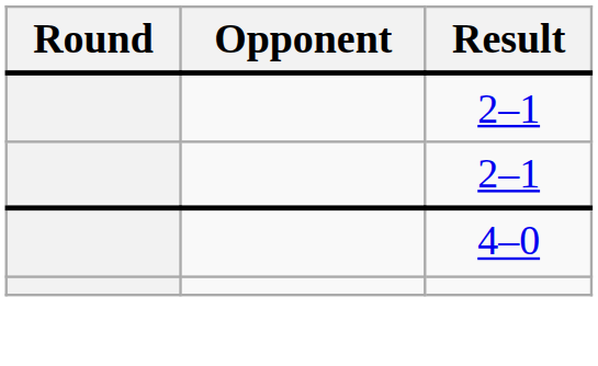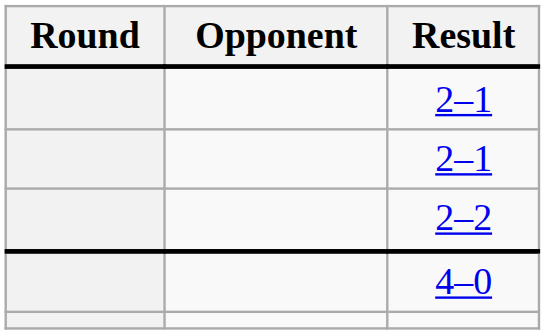 <table class="wikitable plainrowheaders" style="text-align:center;margin-left:1em;float:right;clear:right;min-width:226px">
 <tr>
 <th scope="col">Round</th>
 <th scope="col">Opponent</th>
 <th scope="col">Result</th>
 </tr>
 <tr style="border-top:2px solid black">
 <th scope="row" style="text-align:center"></th>
 <td align="left"></td>
 <td><a href='#'>2–1</a></td>
 </tr>
 <tr>
 <th scope="row" style="text-align:center"></th>
 <td align="left"></td>
 <td><a href='#'>2–1</a></td>
 </tr>
+<tr>
+<th scope="row" style="text-align:center"></th>
+<td align="left"></td>
+<td><a href='#'>2–2</a></td>
+</tr>
 <tr style="border-top:2px solid black">
 <th scope="row" style="text-align:center"></th>
 <td align="left"></td>
 <td {{longitem><a href='#'>4–0</a></td>
 </tr>
 <tr>
 <th scope="row" style="text-align:center"></th>
 <td align="left"></td>
 <td></td>
 </tr>
 </table>
